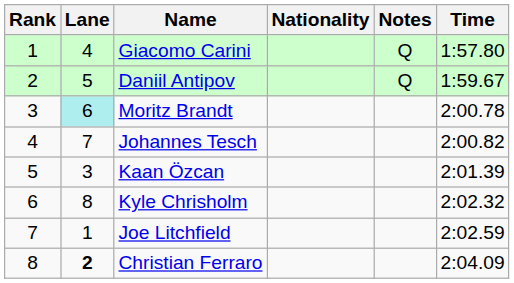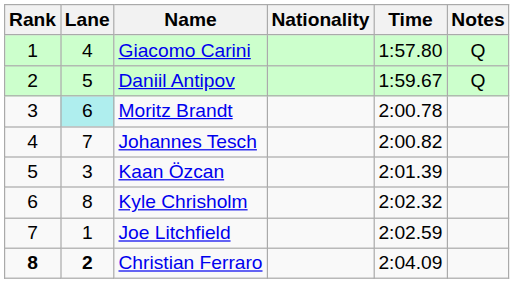 <table class="wikitable sortable" style="text-align:center">
 <tr>
 <th>Rank</th>
 <th>Lane</th>
 <th>Name</th>
 <th>Nationality</th>
+<th>Time</th>
 <th>Notes</th>
-<th>Time</th>
 </tr>
 <tr bgcolor=ccffcc>
 <td>1</td>
 <td>4</td>
 <td align=left><a href='#'>Giacomo Carini</a></td>
 <td align=left></td>
+<td>1:57.80</td>
 <td>Q</td>
-<td>1:57.80</td>
 </tr>
 <tr bgcolor=ccffcc>
 <td>2</td>
 <td>5</td>
 <td align=left><a href='#'>Daniil Antipov</a></td>
 <td align=left></td>
+<td>1:59.67</td>
 <td>Q</td>
-<td>1:59.67</td>
 </tr>
 <tr>
 <td>3</td>
 <td style="background: paleturquoise;">6</td>
 <td align=left><a href='#'>Moritz Brandt</a></td>
 <td align=left></td>
+<td>2:00.78</td>
 <td></td>
-<td>2:00.78</td>
 </tr>
 <tr>
 <td>4</td>
 <td>7</td>
 <td align=left><a href='#'>Johannes Tesch</a></td>
 <td align=left></td>
+<td>2:00.82</td>
 <td></td>
-<td>2:00.82</td>
 </tr>
 <tr>
 <td>5</td>
 <td>3</td>
 <td align=left><a href='#'>Kaan Özcan</a></td>
 <td align=left></td>
+<td>2:01.39</td>
 <td></td>
-<td>2:01.39</td>
 </tr>
 <tr>
 <td>6</td>
 <td>8</td>
 <td align=left><a href='#'>Kyle Chrisholm</a></td>
 <td align=left></td>
+<td>2:02.32</td>
 <td></td>
-<td>2:02.32</td>
 </tr>
 <tr>
 <td>7</td>
 <td>1</td>
 <td align=left><a href='#'>Joe Litchfield</a></td>
 <td align=left></td>
+<td>2:02.59</td>
 <td></td>
-<td>2:02.59</td>
 </tr>
 <tr>
-<td>8</td>
+<td><strong>8</strong></td>
 <td><strong>2</strong></td>
 <td align=left><a href='#'>Christian Ferraro</a></td>
 <td align=left></td>
+<td>2:04.09</td>
 <td></td>
-<td>2:04.09</td>
 </tr>
 </table>
